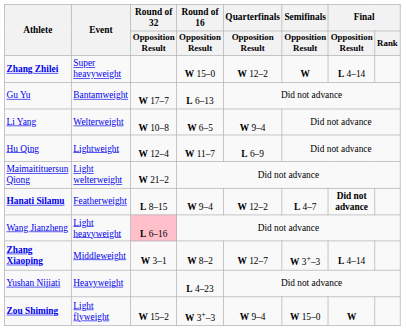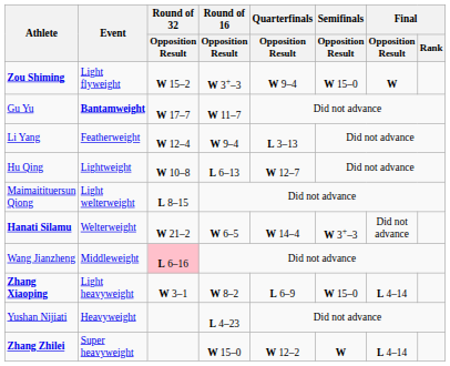 <table class="wikitable" style="font-size:90%">
 <tr>
 <th rowspan="2">Athlete</th>
 <th rowspan="2">Event</th>
 <th>Round of 32</th>
 <th>Round of 16</th>
 <th>Quarterfinals</th>
 <th>Semifinals</th>
 <th colspan=2>Final</th>
 </tr>
 <tr style="font-size:95%">
 <th>Opposition<br>Result</th>
 <th>Opposition<br>Result</th>
 <th>Opposition<br>Result</th>
 <th>Opposition<br>Result</th>
 <th>Opposition<br>Result</th>
 <th>Rank</th>
 </tr>
 <tr align=center>
-<td align=left><strong><a href='#'>Zhang Zhilei</a></strong></td>
-<td align=left><a href='#'>Super heavyweight</a></td>
-<td></td>
+<td align=left><strong><a href='#'>Zou Shiming</a></strong></td>
+<td align=left><a href='#'>Light flyweight</a></td>
+<td><br><strong>W</strong> 15–2</td>
+<td><br><strong>W</strong> 3<sup>+</sup>–3</td>
+<td><br><strong>W</strong> 9–4</td>
 <td><br><strong>W</strong> 15–0</td>
-<td><br><strong>W</strong> 12–2</td>
 <td><br><strong>W</strong> </td>
-<td><br><strong>L</strong> 4–14</td>
 <td></td>
 </tr>
 <tr align=center>
 <td align=left><a href='#'>Gu Yu</a></td>
-<td align=left><a href='#'>Bantamweight</a></td>
+<td align=left><strong><a href='#'>Bantamweight</a></strong></td>
 <td><br><strong>W</strong> 17–7</td>
-<td><br><strong>L</strong> 6–13</td>
+<td><br><strong>W</strong> 11–7</td>
 <td colspan=4>Did not advance</td>
 </tr>
 <tr align=center>
 <td align=left><a href='#'>Li Yang</a></td>
-<td align=left><a href='#'>Welterweight</a></td>
-<td><br><strong>W</strong> 10–8</td>
-<td><br><strong>W</strong> 6–5</td>
+<td align=left><a href='#'>Featherweight</a></td>
+<td><br><strong>W</strong> 12–4</td>
 <td><br><strong>W</strong> 9–4</td>
+<td><br><strong>L</strong> 3–13</td>
 <td colspan=3>Did not advance</td>
 </tr>
 <tr align=center>
 <td align=left><a href='#'>Hu Qing</a></td>
 <td align=left><a href='#'>Lightweight</a></td>
-<td><br><strong>W</strong> 12–4</td>
-<td><br><strong>W</strong> 11–7</td>
-<td><br><strong>L</strong> 6–9</td>
+<td><br><strong>W</strong> 10–8</td>
+<td><br><strong>L</strong> 6–13</td>
+<td><br><strong>W</strong> 12–7</td>
 <td colspan=3>Did not advance</td>
 </tr>
 <tr align=center>
 <td align=left><a href='#'>Maimaitituersun Qiong</a></td>
 <td align=left><a href='#'>Light welterweight</a></td>
-<td><br><strong>W</strong> 21–2</td>
+<td><br><strong>L</strong> 8–15</td>
 <td colspan=5>Did not advance</td>
 </tr>
 <tr align=center>
 <td align=left><strong><a href='#'>Hanati Silamu</a></strong></td>
-<td align=left><a href='#'>Featherweight</a></td>
-<td><br><strong>L</strong> 8–15</td>
-<td><br><strong>W</strong> 9–4</td>
-<td><br><strong>W</strong> 12–2</td>
-<td><br><strong>L</strong> 4–7</td>
-<td><strong>Did not advance</strong></td>
+<td align=left><a href='#'>Welterweight</a></td>
+<td><br><strong>W</strong> 21–2</td>
+<td><br><strong>W</strong> 6–5</td>
+<td><br><strong>W</strong> 14–4</td>
+<td><br><strong>W</strong> 3<sup>+</sup>–3</td>
+<td>Did not advance</td>
 <td></td>
 </tr>
 <tr align=center>
 <td align=left><a href='#'>Wang Jianzheng</a></td>
-<td align=left><a href='#'>Light heavyweight</a></td>
+<td align=left><a href='#'>Middleweight</a></td>
 <td style="background: pink;"><br><strong>L</strong> 6–16</td>
 <td colspan=5>Did not advance</td>
 </tr>
 <tr align=center>
 <td align=left><strong><a href='#'>Zhang Xiaoping</a></strong></td>
-<td align=left><a href='#'>Middleweight</a></td>
+<td align=left><a href='#'>Light heavyweight</a></td>
 <td><br><strong>W</strong> 3–1</td>
 <td><br><strong>W</strong> 8–2</td>
-<td><br><strong>W</strong> 12–7</td>
-<td><br><strong>W</strong> 3<sup>+</sup>–3</td>
+<td><br><strong>L</strong> 6–9</td>
+<td><br><strong>W</strong> 15–0</td>
 <td><br><strong>L</strong> 4–14</td>
 <td></td>
 </tr>
 <tr align=center>
 <td align=left><a href='#'>Yushan Nijiati</a></td>
 <td align=left><a href='#'>Heavyweight</a></td>
 <td></td>
 <td><br><strong>L</strong> 4–23</td>
 <td colspan=4>Did not advance</td>
 </tr>
 <tr align=center>
-<td align=left><strong><a href='#'>Zou Shiming</a></strong></td>
-<td align=left><a href='#'>Light flyweight</a></td>
-<td><br><strong>W</strong> 15–2</td>
-<td><br><strong>W</strong> 3<sup>+</sup>–3</td>
-<td><br><strong>W</strong> 9–4</td>
+<td align=left><strong><a href='#'>Zhang Zhilei</a></strong></td>
+<td align=left><a href='#'>Super heavyweight</a></td>
+<td></td>
 <td><br><strong>W</strong> 15–0</td>
+<td><br><strong>W</strong> 12–2</td>
 <td><br><strong>W</strong> </td>
+<td><br><strong>L</strong> 4–14</td>
 <td></td>
 </tr>
 </table>
